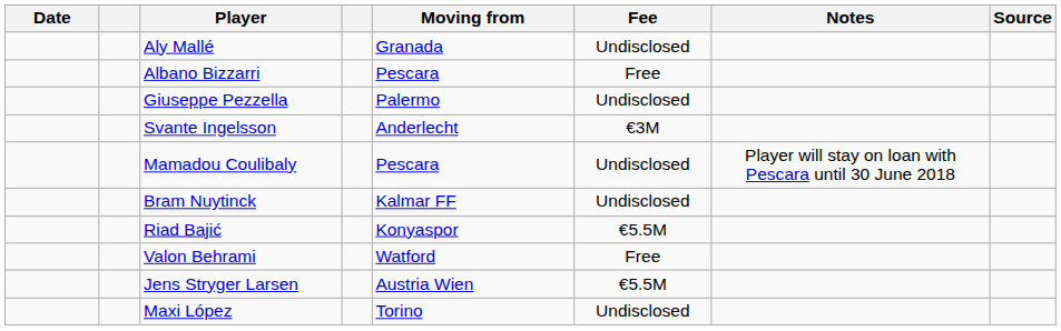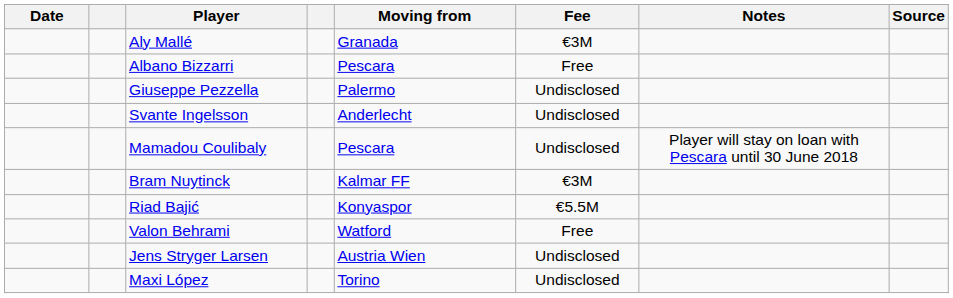 <table class="wikitable sortable">
 <tr>
 <th style="width:80px;">Date</th>
 <th style="width:30px;"></th>
 <th style="width:180px;">Player</th>
 <th style="width:20px;"></th>
 <th style="width:180px;">Moving from</th>
 <th style="width:120px;" class="unsortable">Fee</th>
 <th style="width:250px;" class="unsortable">Notes</th>
 <th style="width:20px;">Source</th>
 </tr>
 <tr>
 <td></td>
 <td align=center></td>
 <td> <a href='#'>Aly Mallé</a></td>
 <td align=center></td>
 <td> <a href='#'>Granada</a></td>
-<td align=center>Undisclosed</td>
+<td align=center>€3M</td>
 <td align=center></td>
 <td></td>
 </tr>
 <tr>
 <td></td>
 <td align=center></td>
 <td> <a href='#'>Albano Bizzarri</a></td>
 <td align=center></td>
 <td> <a href='#'>Pescara</a></td>
 <td align=center>Free</td>
 <td align=center></td>
 <td></td>
 </tr>
 <tr>
 <td></td>
 <td align=center></td>
 <td> <a href='#'>Giuseppe Pezzella</a></td>
 <td align=center></td>
 <td> <a href='#'>Palermo</a></td>
 <td align=center>Undisclosed</td>
 <td align=center></td>
 <td></td>
 </tr>
 <tr>
 <td></td>
 <td align=center></td>
 <td> <a href='#'>Svante Ingelsson</a></td>
 <td align=center></td>
 <td> <a href='#'>Anderlecht</a></td>
-<td align=center>€3M</td>
+<td align=center>Undisclosed</td>
 <td align=center></td>
 <td></td>
 </tr>
 <tr>
 <td></td>
 <td align=center></td>
 <td> <a href='#'>Mamadou Coulibaly</a></td>
 <td align=center></td>
 <td> <a href='#'>Pescara</a></td>
 <td align=center>Undisclosed</td>
 <td align=center>Player will stay on loan with <a href='#'>Pescara</a> until 30 June 2018</td>
 <td></td>
 </tr>
 <tr>
 <td></td>
 <td align=center></td>
 <td> <a href='#'>Bram Nuytinck</a></td>
 <td align=center></td>
 <td> <a href='#'>Kalmar FF</a></td>
-<td align=center>Undisclosed</td>
+<td align=center>€3M</td>
 <td align=center></td>
 <td></td>
 </tr>
 <tr>
 <td></td>
 <td align=center></td>
 <td> <a href='#'>Riad Bajić</a></td>
 <td align=center></td>
 <td> <a href='#'>Konyaspor</a></td>
 <td align=center>€5.5M</td>
 <td align=center></td>
 <td></td>
 </tr>
 <tr>
 <td></td>
 <td align=center></td>
 <td> <a href='#'>Valon Behrami</a></td>
 <td align=center></td>
 <td> <a href='#'>Watford</a></td>
 <td align=center>Free</td>
 <td align=center></td>
 <td></td>
 </tr>
 <tr>
 <td></td>
 <td align=center></td>
 <td> <a href='#'>Jens Stryger Larsen</a></td>
 <td align=center></td>
 <td> <a href='#'>Austria Wien</a></td>
-<td align=center>€5.5M</td>
+<td align=center>Undisclosed</td>
 <td align=center></td>
 <td></td>
 </tr>
 <tr>
 <td></td>
 <td align=center></td>
 <td> <a href='#'>Maxi López</a></td>
 <td align=center></td>
 <td> <a href='#'>Torino</a></td>
 <td align=center>Undisclosed</td>
 <td align=center></td>
 <td></td>
 </tr>
 </table>
